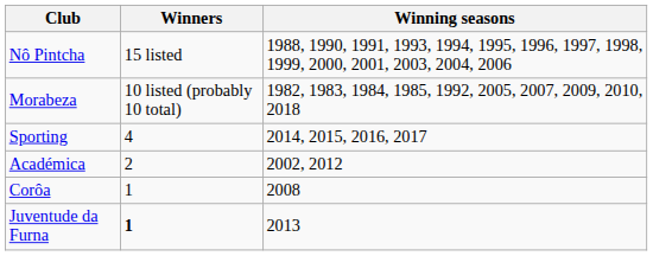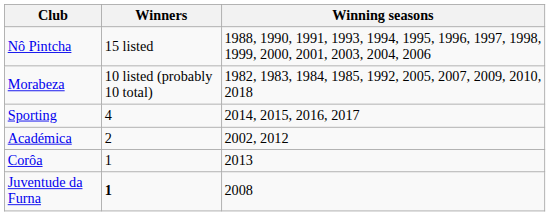 <table class="wikitable">
 <tr>
 <th>Club</th>
 <th>Winners</th>
 <th>Winning seasons</th>
 </tr>
 <tr>
 <td><a href='#'>Nô Pintcha</a></td>
 <td>15 listed</td>
 <td>1988, 1990, 1991, 1993, 1994, 1995, 1996, 1997, 1998, 1999, 2000, 2001, 2003, 2004, 2006</td>
 </tr>
 <tr>
 <td><a href='#'>Morabeza</a></td>
 <td>10 listed (probably 10 total)</td>
 <td>1982, 1983, 1984, 1985, 1992, 2005, 2007, 2009, 2010, 2018</td>
 </tr>
 <tr>
 <td><a href='#'>Sporting</a></td>
 <td>4</td>
 <td>2014, 2015, 2016, 2017</td>
 </tr>
 <tr>
 <td><a href='#'>Académica</a></td>
 <td>2</td>
 <td>2002, 2012</td>
 </tr>
 <tr>
 <td><a href='#'>Corôa</a></td>
 <td>1</td>
-<td>2008</td>
+<td>2013</td>
 </tr>
 <tr>
 <td><a href='#'>Juventude da Furna</a></td>
 <td><strong>1</strong></td>
-<td>2013</td>
+<td>2008</td>
 </tr>
 </table>
